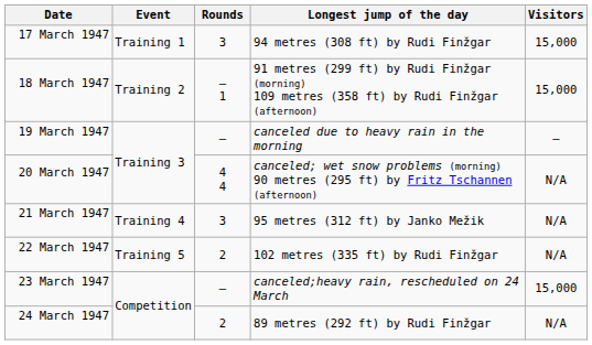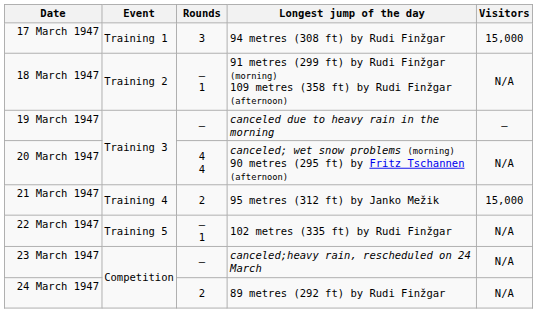 <table class=wikitable style="text-align:center; font-size:88%;">
 <tr>
 <th width=100px>Date</th>
 <th width=75px>Event</th>
 <th width=50px>Rounds</th>
 <th width=265px>Longest jump of the day</th>
 <th width=50px>Visitors</th>
 </tr>
 <tr>
 <td align=right>17 March 1947  </td>
 <td align=left>Training 1</td>
 <td align=center>3</td>
 <td align=left>94 metres (308 ft) by Rudi Finžgar</td>
 <td align=center>15,000</td>
 </tr>
 <tr>
 <td align=right>18 March 1947  </td>
 <td align=left>Training 2</td>
 <td align=center>—<br>1</td>
 <td align=left>91 metres (299 ft) by Rudi Finžgar <small>(morning)</small><br>109 metres (358 ft) by Rudi Finžgar <small>(afternoon)</small></td>
-<td align=center>15,000</td>
+<td align=center>N/A</td>
 </tr>
 <tr>
 <td align=right>19 March 1947  </td>
 <td align=left rowspan=2>Training 3</td>
 <td align=center>—</td>
 <td align=left><em>canceled due to heavy rain in the morning</em></td>
 <td align=center>—</td>
 </tr>
 <tr>
 <td align=right>20 March 1947  </td>
 <td align=center>4<br>4</td>
 <td align=left><em>canceled; wet snow problems</em> <small>(morning)</small><br>90 metres (295 ft) by <a href='#'>Fritz Tschannen</a> <small>(afternoon)</small></td>
 <td align=center>N/A</td>
 </tr>
 <tr>
 <td align=right>21 March 1947  </td>
 <td align=left>Training 4</td>
-<td align=center>3</td>
+<td align=center>2</td>
 <td align=left>95 metres (312 ft) by Janko Mežik</td>
-<td align=center>N/A</td>
+<td align=center>15,000</td>
 </tr>
 <tr>
 <td align=right>22 March 1947  </td>
 <td align=left>Training 5</td>
-<td align=center>2</td>
+<td align=center>—<br>1</td>
 <td align=left>102 metres (335 ft) by Rudi Finžgar</td>
 <td align=center>N/A</td>
 </tr>
 <tr>
 <td align=right>23 March 1947  </td>
 <td align=left rowspan=2>Competition</td>
 <td align=center>—</td>
 <td align=left><em>canceled;heavy rain, rescheduled on 24 March</em></td>
-<td align=center>15,000</td>
+<td align=center>N/A</td>
 </tr>
 <tr>
 <td align=right>24 March 1947  </td>
 <td align=center>2</td>
 <td align=left>89 metres (292 ft) by Rudi Finžgar</td>
 <td align=center>N/A</td>
 </tr>
 </table>
